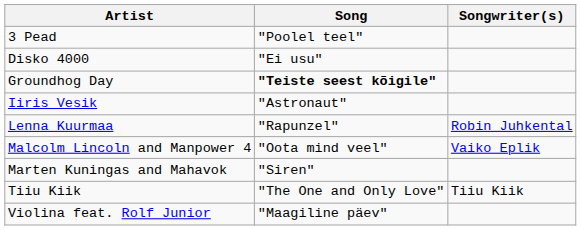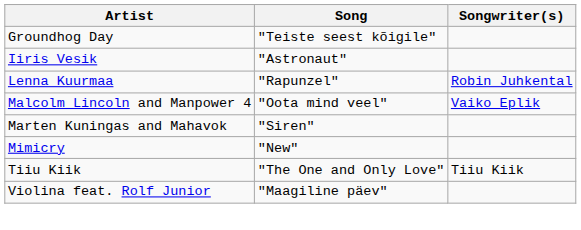 <table class="sortable wikitable" style="margin: 1em auto 1em auto; text-align:left">
 <tr>
 <th>Artist</th>
 <th>Song</th>
 <th>Songwriter(s)</th>
 </tr>
 <tr>
-<td>3 Pead</td>
-<td>"Poolel teel"</td>
-<td></td>
-</tr>
-<tr>
-<td>Disko 4000</td>
-<td>"Ei usu"</td>
-<td></td>
-</tr>
-<tr>
 <td>Groundhog Day</td>
-<td><strong>"Teiste seest kõigile"</strong></td>
+<td>"Teiste seest kõigile"</td>
 <td></td>
 </tr>
 <tr>
 <td><a href='#'>Iiris Vesik</a></td>
 <td>"Astronaut"</td>
 <td></td>
 </tr>
 <tr>
 <td><a href='#'>Lenna Kuurmaa</a></td>
 <td>"Rapunzel"</td>
 <td><a href='#'>Robin Juhkental</a></td>
 </tr>
 <tr>
 <td><a href='#'>Malcolm Lincoln</a> and Manpower 4</td>
 <td>"Oota mind veel"</td>
 <td><a href='#'>Vaiko Eplik</a></td>
 </tr>
 <tr>
 <td>Marten Kuningas and Mahavok</td>
 <td>"Siren"</td>
 <td></td>
 </tr>
 <tr>
+<td><a href='#'>Mimicry</a></td>
+<td>"New"</td>
+<td></td>
+</tr>
+<tr>
 <td>Tiiu Kiik</td>
 <td>"The One and Only Love"</td>
 <td>Tiiu Kiik</td>
 </tr>
 <tr>
 <td>Violina feat. <a href='#'>Rolf Junior</a></td>
 <td>"Maagiline päev"</td>
 <td></td>
 </tr>
 </table>
